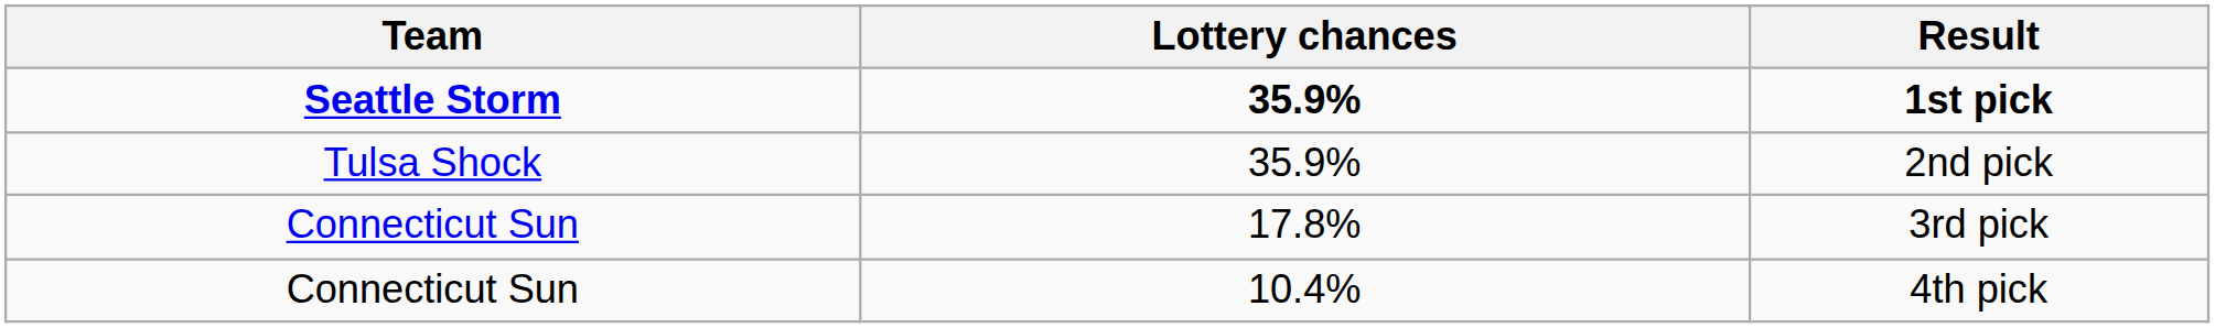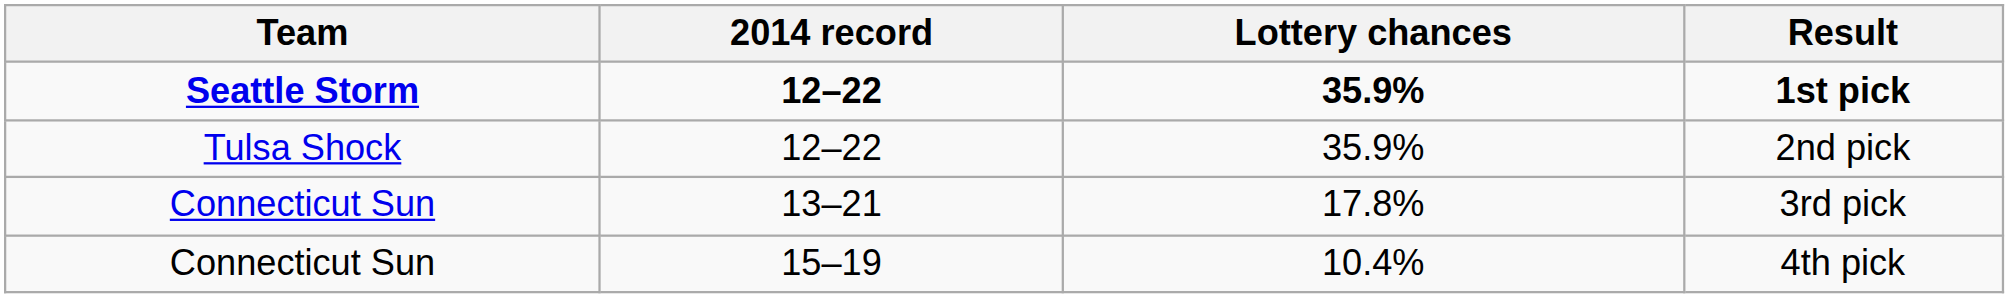 <table class="wikitable sortable" style="text-align: center; width: 70%">
 <tr>
 <th>Team</th>
+<th>2014 record</th>
 <th>Lottery chances</th>
 <th>Result</th>
 </tr>
 <tr>
 <td><strong><a href='#'>Seattle Storm</a></strong></td>
+<td><strong>12–22</strong></td>
 <td><strong>35.9%</strong></td>
 <td><strong>1st pick</strong></td>
 </tr>
 <tr>
 <td><a href='#'>Tulsa Shock</a></td>
+<td>12–22</td>
 <td>35.9%</td>
 <td>2nd pick</td>
 </tr>
 <tr>
 <td><a href='#'>Connecticut Sun</a></td>
+<td>13–21</td>
 <td>17.8%</td>
 <td>3rd pick</td>
 </tr>
 <tr>
 <td>Connecticut Sun </td>
+<td>15–19</td>
 <td>10.4%</td>
 <td>4th pick</td>
 </tr>
 </table>
